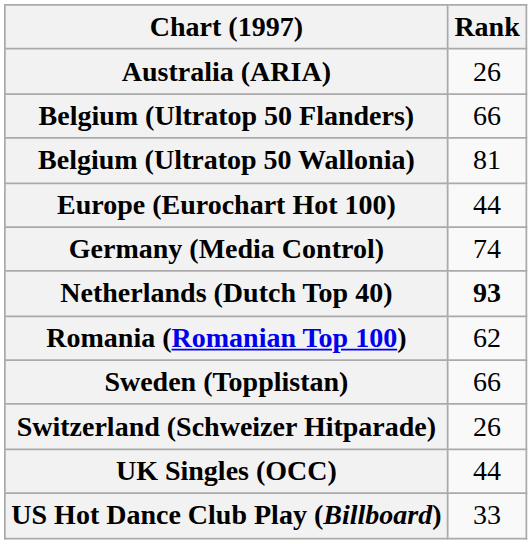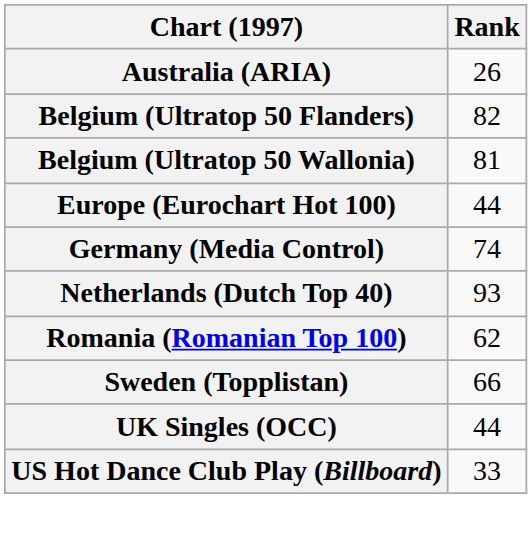 <table class="wikitable sortable plainrowheaders" style="text-align:center">
 <tr>
 <th>Chart (1997)</th>
 <th>Rank</th>
 </tr>
 <tr>
 <th scope="row">Australia (ARIA)</th>
 <td>26</td>
 </tr>
 <tr>
 <th scope="row">Belgium (Ultratop 50 Flanders)</th>
-<td>66</td>
+<td>82</td>
 </tr>
 <tr>
 <th scope="row">Belgium (Ultratop 50 Wallonia)</th>
 <td>81</td>
 </tr>
 <tr>
 <th scope="row">Europe (Eurochart Hot 100)</th>
 <td>44</td>
 </tr>
 <tr>
 <th scope="row">Germany (Media Control)</th>
 <td>74</td>
 </tr>
 <tr>
 <th scope="row">Netherlands (Dutch Top 40)</th>
-<td><strong>93</strong></td>
+<td>93</td>
 </tr>
 <tr>
 <th scope="row">Romania (<a href='#'>Romanian Top 100</a>)</th>
 <td>62</td>
 </tr>
 <tr>
 <th scope="row">Sweden (Topplistan)</th>
 <td>66</td>
 </tr>
 <tr>
-<th scope="row">Switzerland (Schweizer Hitparade)</th>
-<td>26</td>
-</tr>
-<tr>
 <th scope="row">UK Singles (OCC)</th>
 <td>44</td>
 </tr>
 <tr>
 <th scope="row">US Hot Dance Club Play (<em>Billboard</em>)</th>
 <td>33</td>
 </tr>
 </table>
